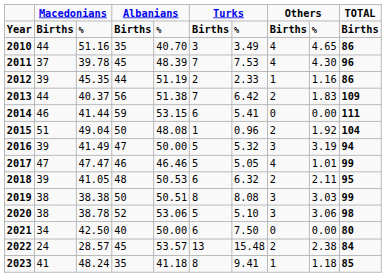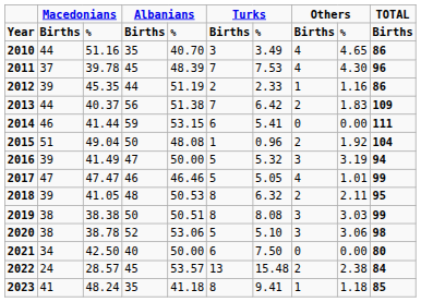 <table class="wikitable">
 <tr>
 <td></td>
 <td colspan="2" align="center"><a href='#'><strong>Macedonians</strong></a></td>
 <td colspan="2" align="center"><a href='#'><strong>Albanians</strong></a></td>
 <td colspan="2" align="center"><a href='#'><strong>Turks</strong></a></td>
 <td colspan="2" align="center"><strong>Others</strong></td>
 <td align="center"><strong>TOTAL</strong></td>
 </tr>
 <tr>
 <td><strong>Year</strong></td>
 <td><strong>Births</strong></td>
 <td><small><strong>%</strong></small></td>
 <td><strong>Births</strong></td>
 <td><small><strong>%</strong></small></td>
 <td><strong>Births</strong></td>
 <td><small><strong>%</strong></small></td>
 <td><strong>Births</strong></td>
 <td><small><strong>%</strong></small></td>
 <td><strong>Births</strong></td>
 </tr>
 <tr>
 <td><strong>2010</strong></td>
 <td>44</td>
 <td>51.16</td>
 <td>35</td>
 <td>40.70</td>
 <td>3</td>
 <td>3.49</td>
 <td>4</td>
 <td>4.65</td>
 <td><strong>86</strong></td>
 </tr>
 <tr>
 <td><strong>2011</strong></td>
 <td>37</td>
 <td>39.78</td>
 <td>45</td>
 <td>48.39</td>
 <td>7</td>
 <td>7.53</td>
 <td>4</td>
 <td>4.30</td>
 <td><strong>96</strong></td>
 </tr>
 <tr>
 <td><strong>2012</strong></td>
 <td>39</td>
 <td>45.35</td>
 <td>44</td>
 <td>51.19</td>
 <td>2</td>
 <td>2.33</td>
 <td>1</td>
 <td>1.16</td>
 <td><strong>86</strong></td>
 </tr>
 <tr>
 <td><strong>2013</strong></td>
 <td>44</td>
 <td>40.37</td>
 <td>56</td>
 <td>51.38</td>
 <td>7</td>
 <td>6.42</td>
 <td>2</td>
 <td>1.83</td>
 <td><strong>109</strong></td>
 </tr>
 <tr>
 <td><strong>2014</strong></td>
 <td>46</td>
 <td>41.44</td>
 <td>59</td>
 <td>53.15</td>
 <td>6</td>
 <td>5.41</td>
 <td>0</td>
 <td>0.00</td>
 <td><strong>111</strong></td>
 </tr>
 <tr>
 <td><strong>2015</strong></td>
 <td>51</td>
 <td>49.04</td>
 <td>50</td>
 <td>48.08</td>
 <td>1</td>
 <td>0.96</td>
 <td>2</td>
 <td>1.92</td>
 <td><strong>104</strong></td>
 </tr>
 <tr>
 <td><strong>2016</strong></td>
 <td>39</td>
 <td>41.49</td>
 <td>47</td>
 <td>50.00</td>
 <td>5</td>
 <td>5.32</td>
 <td>3</td>
 <td>3.19</td>
 <td><strong>94</strong></td>
 </tr>
 <tr>
 <td><strong>2017</strong></td>
 <td>47</td>
 <td>47.47</td>
 <td>46</td>
 <td>46.46</td>
 <td>5</td>
 <td>5.05</td>
 <td>4</td>
 <td>1.01</td>
 <td><strong>99</strong></td>
 </tr>
 <tr>
 <td><strong>2018</strong></td>
 <td>39</td>
 <td>41.05</td>
 <td>48</td>
 <td>50.53</td>
-<td>6</td>
+<td>8</td>
 <td>6.32</td>
 <td>2</td>
 <td>2.11</td>
 <td><strong>95</strong></td>
 </tr>
 <tr>
 <td><strong>2019</strong></td>
 <td>38</td>
 <td>38.38</td>
 <td>50</td>
 <td>50.51</td>
 <td>8</td>
 <td>8.08</td>
 <td>3</td>
 <td>3.03</td>
 <td><strong>99</strong></td>
 </tr>
 <tr>
 <td><strong>2020</strong></td>
 <td>38</td>
 <td>38.78</td>
 <td>52</td>
 <td>53.06</td>
 <td>5</td>
 <td>5.10</td>
 <td>3</td>
 <td>3.06</td>
 <td><strong>98</strong></td>
 </tr>
 <tr>
 <td><strong>2021</strong></td>
 <td>34</td>
 <td>42.50</td>
 <td>40</td>
 <td>50.00</td>
 <td>6</td>
 <td>7.50</td>
 <td>0</td>
 <td>0.00</td>
 <td><strong>80</strong></td>
 </tr>
 <tr>
 <td><strong>2022</strong></td>
 <td>24</td>
 <td>28.57</td>
 <td>45</td>
 <td>53.57</td>
 <td>13</td>
 <td>15.48</td>
 <td>2</td>
 <td>2.38</td>
 <td><strong>84</strong></td>
 </tr>
 <tr>
 <td><strong>2023</strong></td>
 <td>41</td>
 <td>48.24</td>
 <td>35</td>
 <td>41.18</td>
 <td>8</td>
 <td>9.41</td>
 <td>1</td>
 <td>1.18</td>
 <td><strong>85</strong></td>
 </tr>
 </table>
